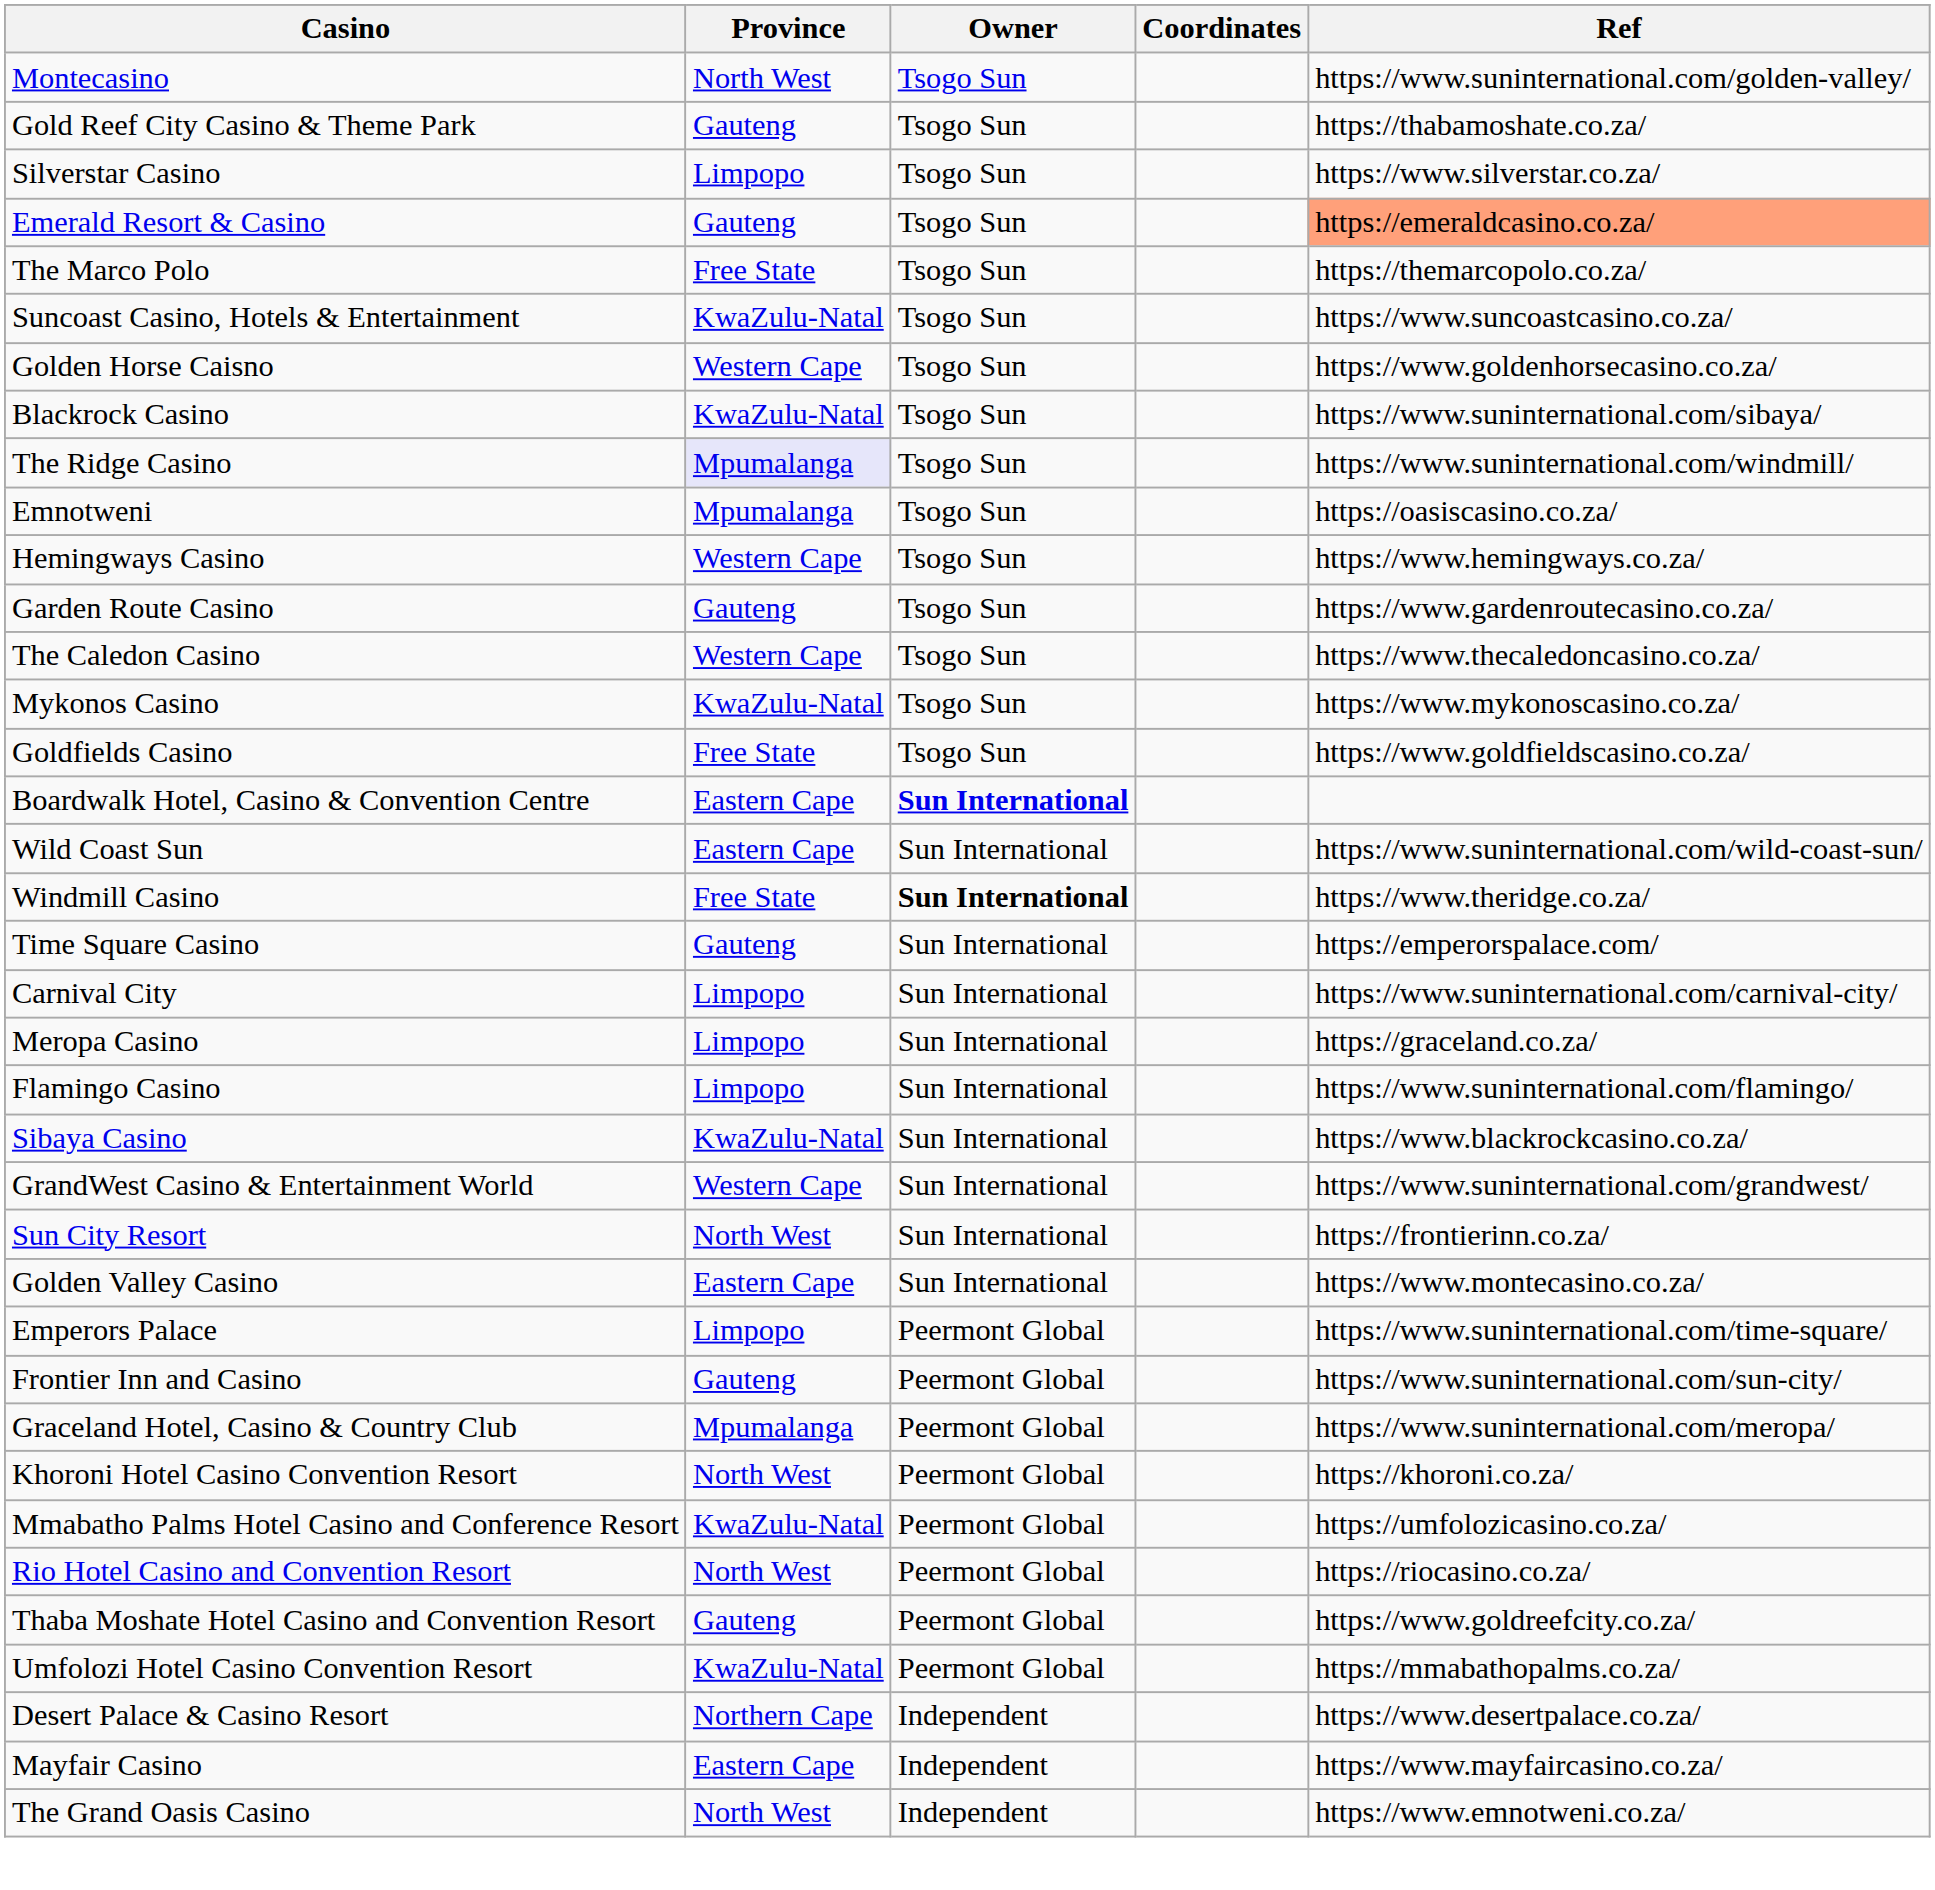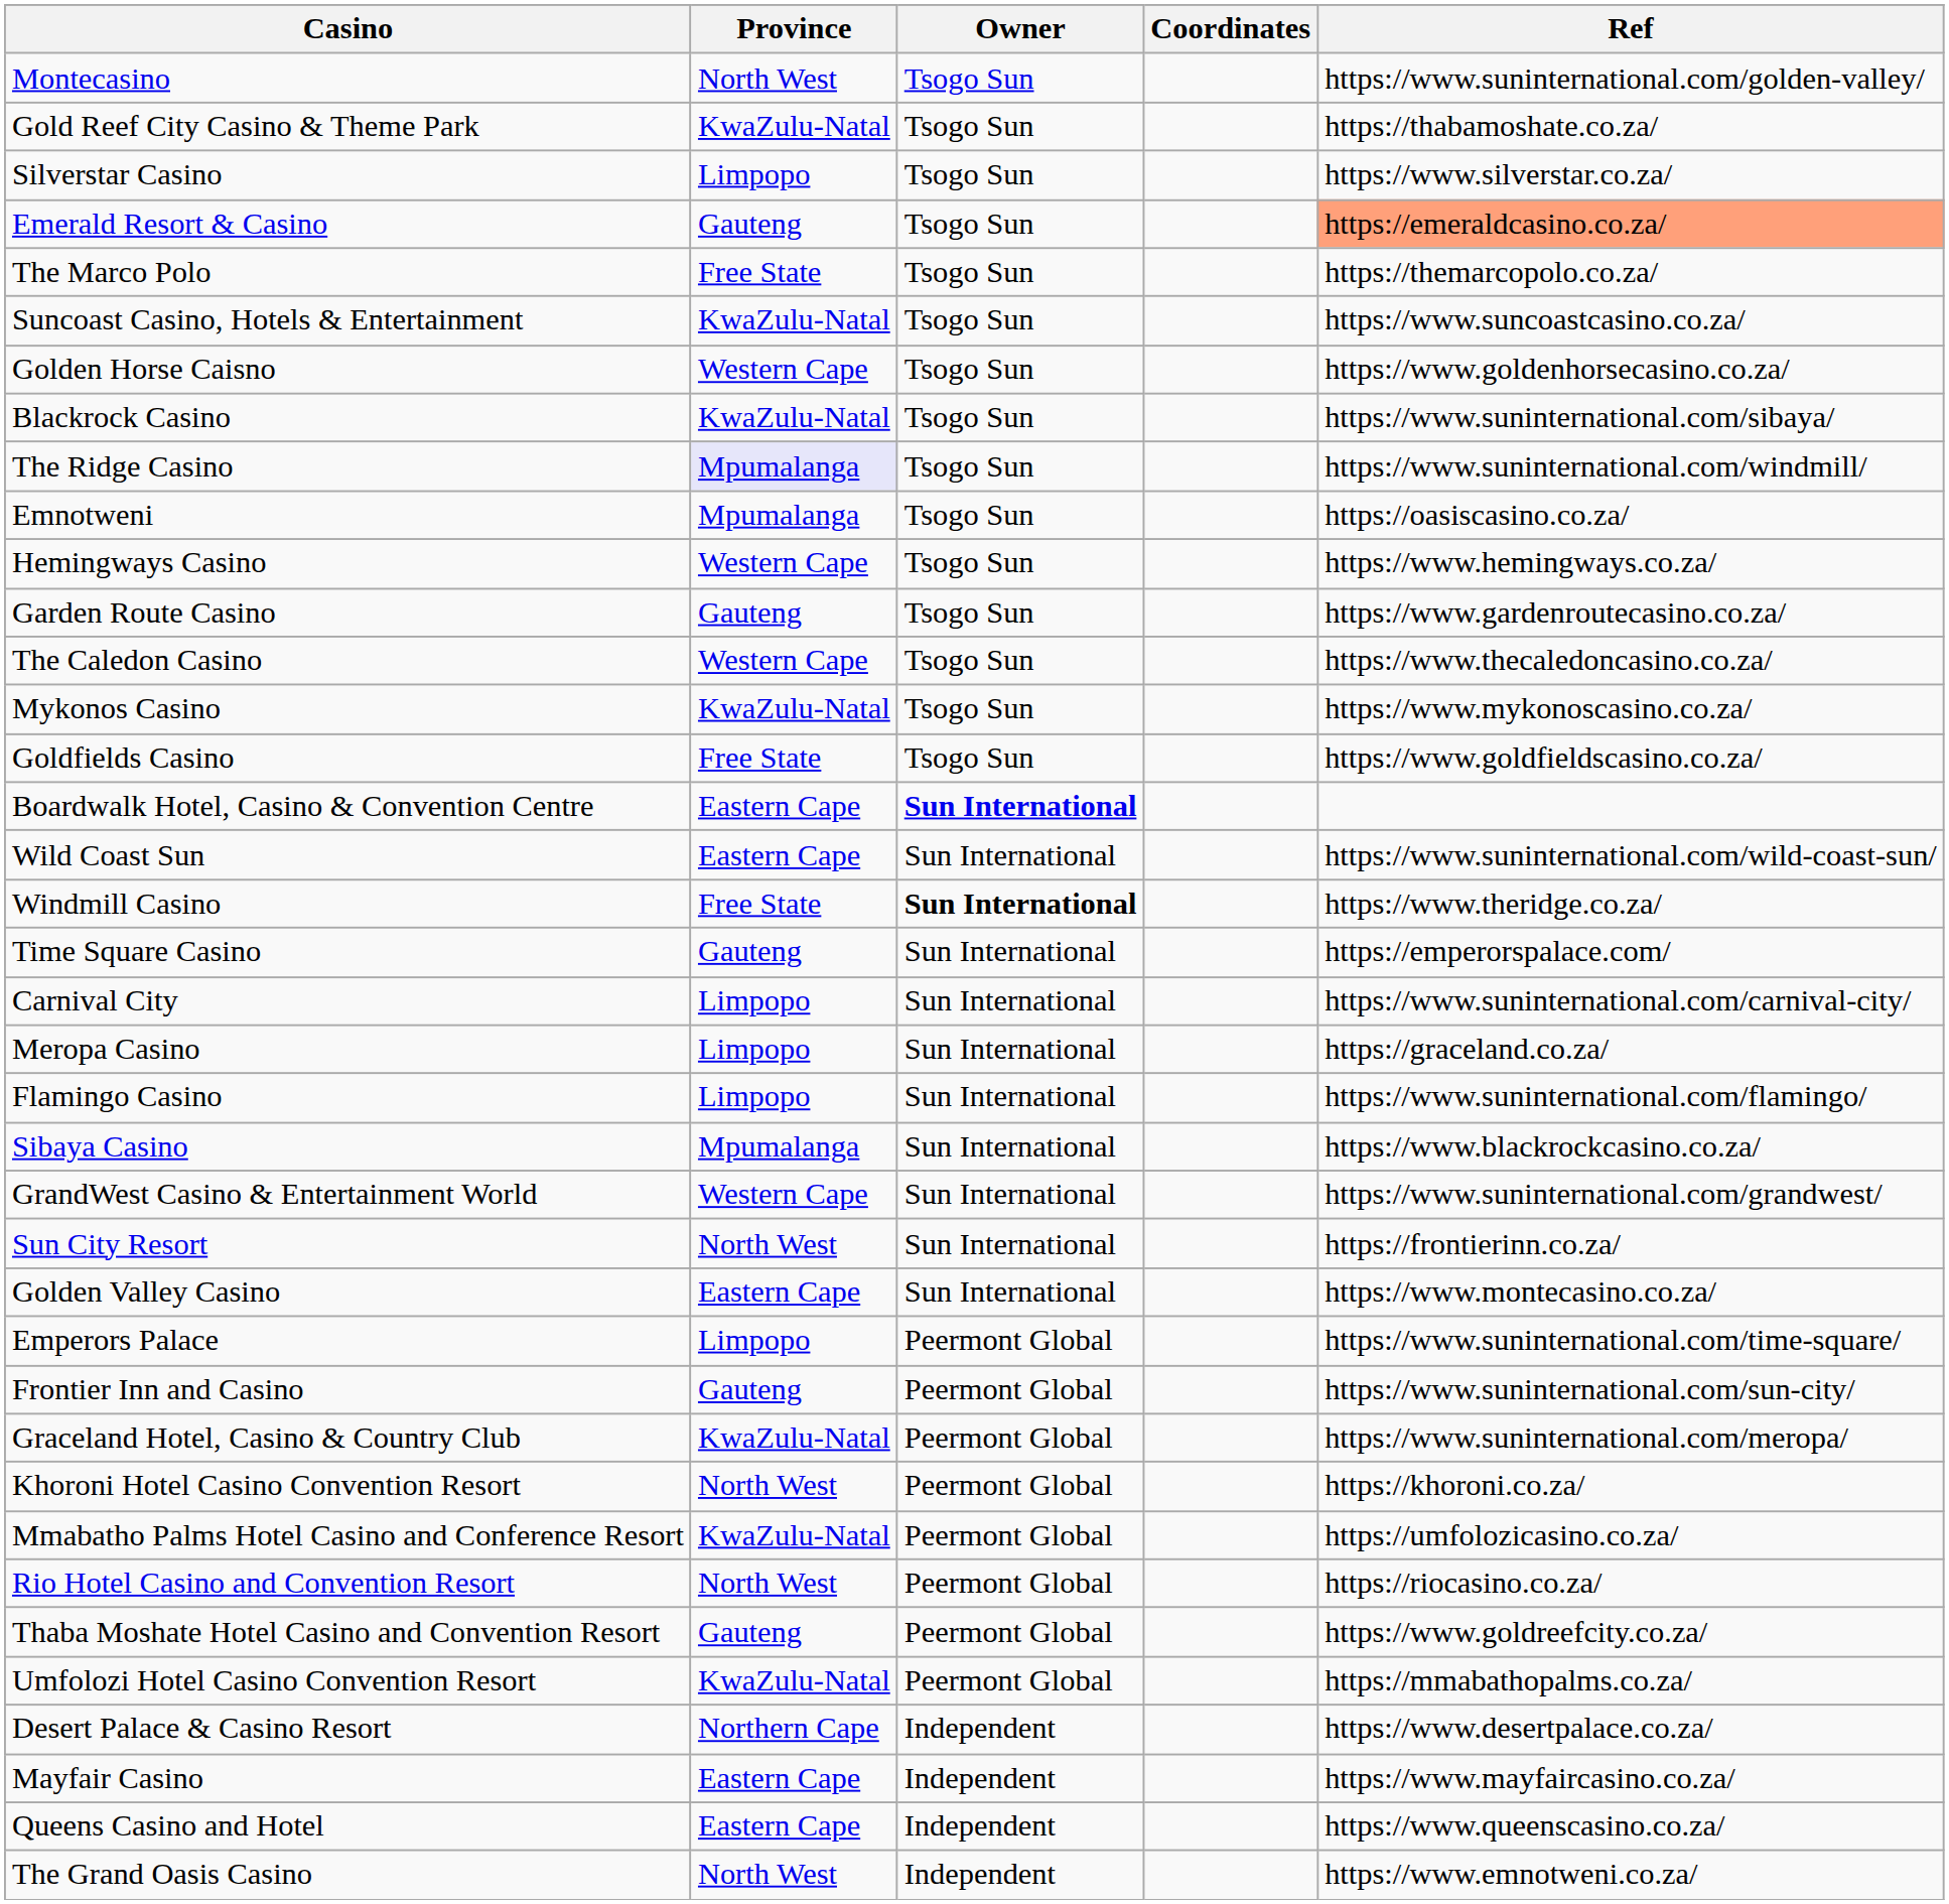 <table class="wikitable sortable">
 <tr>
 <th>Casino</th>
 <th>Province</th>
 <th>Owner</th>
 <th>Coordinates</th>
 <th>Ref</th>
 </tr>
 <tr>
 <td><a href='#'>Montecasino</a></td>
 <td><a href='#'>North West</a></td>
 <td><a href='#'>Tsogo Sun</a></td>
 <td></td>
 <td>https://www.suninternational.com/golden-valley/</td>
 </tr>
 <tr>
 <td>Gold Reef City Casino & Theme Park</td>
-<td><a href='#'>Gauteng</a></td>
+<td><a href='#'>KwaZulu-Natal</a></td>
 <td>Tsogo Sun</td>
 <td></td>
 <td>https://thabamoshate.co.za/</td>
 </tr>
 <tr>
 <td>Silverstar Casino</td>
 <td><a href='#'>Limpopo</a></td>
 <td>Tsogo Sun</td>
 <td></td>
 <td>https://www.silverstar.co.za/</td>
 </tr>
 <tr>
 <td><a href='#'>Emerald Resort & Casino</a></td>
 <td><a href='#'>Gauteng</a></td>
 <td>Tsogo Sun</td>
 <td></td>
 <td style="background: lightsalmon;">https://emeraldcasino.co.za/</td>
 </tr>
 <tr>
 <td>The Marco Polo</td>
 <td><a href='#'>Free State</a></td>
 <td>Tsogo Sun</td>
 <td></td>
 <td>https://themarcopolo.co.za/</td>
 </tr>
 <tr>
 <td>Suncoast Casino, Hotels & Entertainment</td>
 <td><a href='#'>KwaZulu-Natal</a></td>
 <td>Tsogo Sun</td>
 <td></td>
 <td>https://www.suncoastcasino.co.za/</td>
 </tr>
 <tr>
 <td>Golden Horse Caisno</td>
 <td><a href='#'>Western Cape</a></td>
 <td>Tsogo Sun</td>
 <td></td>
 <td>https://www.goldenhorsecasino.co.za/</td>
 </tr>
 <tr>
 <td>Blackrock Casino</td>
 <td><a href='#'>KwaZulu-Natal</a></td>
 <td>Tsogo Sun</td>
 <td></td>
 <td>https://www.suninternational.com/sibaya/</td>
 </tr>
 <tr>
 <td>The Ridge Casino</td>
 <td style="background: lavender;"><a href='#'>Mpumalanga</a></td>
 <td>Tsogo Sun</td>
 <td></td>
 <td>https://www.suninternational.com/windmill/</td>
 </tr>
 <tr>
 <td>Emnotweni</td>
 <td><a href='#'>Mpumalanga</a></td>
 <td>Tsogo Sun</td>
 <td></td>
 <td>https://oasiscasino.co.za/</td>
 </tr>
 <tr>
 <td>Hemingways Casino</td>
 <td><a href='#'>Western Cape</a></td>
 <td>Tsogo Sun</td>
 <td></td>
 <td>https://www.hemingways.co.za/</td>
 </tr>
 <tr>
 <td>Garden Route Casino</td>
 <td><a href='#'>Gauteng</a></td>
 <td>Tsogo Sun</td>
 <td></td>
 <td>https://www.gardenroutecasino.co.za/</td>
 </tr>
 <tr>
 <td>The Caledon Casino</td>
 <td><a href='#'>Western Cape</a></td>
 <td>Tsogo Sun</td>
 <td></td>
 <td>https://www.thecaledoncasino.co.za/</td>
 </tr>
 <tr>
 <td>Mykonos Casino</td>
 <td><a href='#'>KwaZulu-Natal</a></td>
 <td>Tsogo Sun</td>
 <td></td>
 <td>https://www.mykonoscasino.co.za/</td>
 </tr>
 <tr>
 <td>Goldfields Casino</td>
 <td><a href='#'>Free State</a></td>
 <td>Tsogo Sun</td>
 <td></td>
 <td>https://www.goldfieldscasino.co.za/</td>
 </tr>
 <tr>
 <td>Boardwalk Hotel, Casino & Convention Centre</td>
 <td><a href='#'>Eastern Cape</a></td>
 <td><strong><a href='#'>Sun International</a></strong></td>
 <td></td>
 <td></td>
 </tr>
 <tr>
 <td>Wild Coast Sun</td>
 <td><a href='#'>Eastern Cape</a></td>
 <td>Sun International</td>
 <td></td>
 <td>https://www.suninternational.com/wild-coast-sun/</td>
 </tr>
 <tr>
 <td>Windmill Casino</td>
 <td><a href='#'>Free State</a></td>
 <td><strong>Sun International</strong></td>
 <td></td>
 <td>https://www.theridge.co.za/</td>
 </tr>
 <tr>
 <td>Time Square Casino</td>
 <td><a href='#'>Gauteng</a></td>
 <td>Sun International</td>
 <td></td>
 <td>https://emperorspalace.com/</td>
 </tr>
 <tr>
 <td>Carnival City</td>
 <td><a href='#'>Limpopo</a></td>
 <td>Sun International</td>
 <td></td>
 <td>https://www.suninternational.com/carnival-city/</td>
 </tr>
 <tr>
 <td>Meropa Casino</td>
 <td><a href='#'>Limpopo</a></td>
 <td>Sun International</td>
 <td></td>
 <td>https://graceland.co.za/</td>
 </tr>
 <tr>
 <td>Flamingo Casino</td>
 <td><a href='#'>Limpopo</a></td>
 <td>Sun International</td>
 <td></td>
 <td>https://www.suninternational.com/flamingo/</td>
 </tr>
 <tr>
 <td><a href='#'>Sibaya Casino</a></td>
-<td><a href='#'>KwaZulu-Natal</a></td>
+<td><a href='#'>Mpumalanga</a></td>
 <td>Sun International</td>
 <td></td>
 <td>https://www.blackrockcasino.co.za/</td>
 </tr>
 <tr>
 <td>GrandWest Casino & Entertainment World</td>
 <td><a href='#'>Western Cape</a></td>
 <td>Sun International</td>
 <td></td>
 <td>https://www.suninternational.com/grandwest/</td>
 </tr>
 <tr>
 <td><a href='#'>Sun City Resort</a></td>
 <td><a href='#'>North West</a></td>
 <td>Sun International</td>
 <td></td>
 <td>https://frontierinn.co.za/</td>
 </tr>
 <tr>
 <td>Golden Valley Casino</td>
 <td><a href='#'>Eastern Cape</a></td>
 <td>Sun International</td>
 <td></td>
 <td>https://www.montecasino.co.za/</td>
 </tr>
 <tr>
 <td>Emperors Palace</td>
 <td><a href='#'>Limpopo</a></td>
 <td>Peermont Global</td>
 <td></td>
 <td>https://www.suninternational.com/time-square/</td>
 </tr>
 <tr>
 <td>Frontier Inn and Casino</td>
 <td><a href='#'>Gauteng</a></td>
 <td>Peermont Global</td>
 <td></td>
 <td>https://www.suninternational.com/sun-city/</td>
 </tr>
 <tr>
 <td>Graceland Hotel, Casino & Country Club</td>
-<td><a href='#'>Mpumalanga</a></td>
+<td><a href='#'>KwaZulu-Natal</a></td>
 <td>Peermont Global</td>
 <td></td>
 <td>https://www.suninternational.com/meropa/</td>
 </tr>
 <tr>
 <td>Khoroni Hotel Casino Convention Resort</td>
 <td><a href='#'>North West</a></td>
 <td>Peermont Global</td>
 <td></td>
 <td>https://khoroni.co.za/</td>
 </tr>
 <tr>
 <td>Mmabatho Palms Hotel Casino and Conference Resort</td>
 <td><a href='#'>KwaZulu-Natal</a></td>
 <td>Peermont Global</td>
 <td></td>
 <td>https://umfolozicasino.co.za/</td>
 </tr>
 <tr>
 <td><a href='#'>Rio Hotel Casino and Convention Resort</a></td>
 <td><a href='#'>North West</a></td>
 <td>Peermont Global</td>
 <td></td>
 <td>https://riocasino.co.za/</td>
 </tr>
 <tr>
 <td>Thaba Moshate Hotel Casino and Convention Resort</td>
 <td><a href='#'>Gauteng</a></td>
 <td>Peermont Global</td>
 <td></td>
 <td>https://www.goldreefcity.co.za/</td>
 </tr>
 <tr>
 <td>Umfolozi Hotel Casino Convention Resort</td>
 <td><a href='#'>KwaZulu-Natal</a></td>
 <td>Peermont Global</td>
 <td></td>
 <td>https://mmabathopalms.co.za/</td>
 </tr>
 <tr>
 <td>Desert Palace & Casino Resort</td>
 <td><a href='#'>Northern Cape</a></td>
 <td>Independent</td>
 <td></td>
 <td>https://www.desertpalace.co.za/</td>
 </tr>
 <tr>
 <td>Mayfair Casino</td>
 <td><a href='#'>Eastern Cape</a></td>
 <td>Independent</td>
 <td></td>
 <td>https://www.mayfaircasino.co.za/</td>
 </tr>
 <tr>
+<td>Queens Casino and Hotel</td>
+<td><a href='#'>Eastern Cape</a></td>
+<td>Independent</td>
+<td></td>
+<td>https://www.queenscasino.co.za/</td>
+</tr>
+<tr>
 <td>The Grand Oasis Casino</td>
 <td><a href='#'>North West</a></td>
 <td>Independent</td>
 <td></td>
 <td>https://www.emnotweni.co.za/</td>
 </tr>
 </table>
